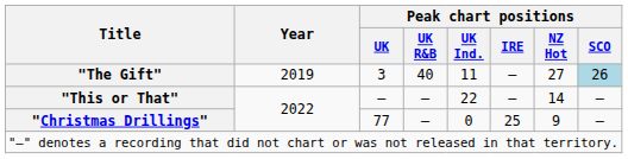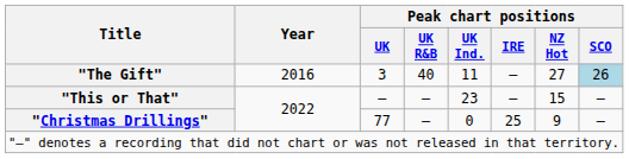 <table class="wikitable plainrowheaders" style="text-align:center;">
 <tr>
 <th scope="col" rowspan="2" style="width:16em;">Title</th>
 <th scope="col" rowspan="2">Year</th>
 <th scope="col" colspan="6">Peak chart positions</th>
 </tr>
 <tr>
 <th scope="col" style="width:3em; font-size:90%;"><a href='#'>UK</a><br></th>
 <th scope="col" style="width:3em; font-size:90%;"><a href='#'>UK<br>R&B</a><br></th>
 <th scope="col" style="width:3em; font-size:90%;"><a href='#'>UK<br>Ind.</a><br></th>
 <th scope="col" style="width:3em; font-size:90%;"><a href='#'>IRE</a><br></th>
 <th scope="col" style="width:3em; font-size:90%;"><a href='#'>NZ<br>Hot</a><br></th>
 <th scope="col" style="width:3em; font-size:90%;"><a href='#'>SCO</a><br></th>
 </tr>
 <tr>
 <th scope="row">"The Gift"<br></th>
-<td>2019</td>
+<td>2016</td>
 <td>3</td>
 <td>40</td>
 <td>11</td>
 <td>—</td>
 <td>27</td>
 <td style="background: lightblue;">26</td>
 </tr>
 <tr>
 <th scope="row">"This or That"</th>
 <td rowspan="2">2022</td>
 <td>—</td>
 <td>—</td>
-<td>22</td>
+<td>23</td>
 <td>—</td>
-<td>14</td>
+<td>15</td>
 <td>—</td>
 </tr>
 <tr>
 <th scope="row">"<a href='#'>Christmas Drillings</a>"<br></th>
 <td>77</td>
 <td>—</td>
 <td>0</td>
 <td>25</td>
 <td>9</td>
 <td>—</td>
 </tr>
 <tr>
 <td colspan="14" style="font-size:90%">"—" denotes a recording that did not chart or was not released in that territory.</td>
 </tr>
 </table>
